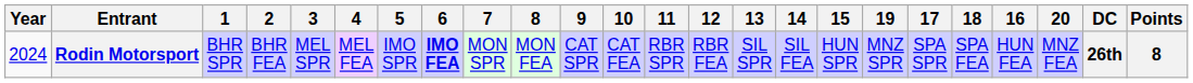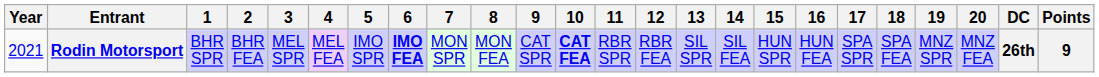 <table class="wikitable" style="text-align:center; font-size:85%">
 <tr>
 <th>Year</th>
 <th>Entrant</th>
 <th>1</th>
 <th>2</th>
 <th>3</th>
 <th>4</th>
 <th>5</th>
 <th>6</th>
 <th>7</th>
 <th>8</th>
 <th>9</th>
 <th>10</th>
 <th>11</th>
 <th>12</th>
 <th>13</th>
 <th>14</th>
 <th>15</th>
-<th>19</th>
+<th>16</th>
 <th>17</th>
 <th>18</th>
-<th>16</th>
+<th>19</th>
 <th>20</th>
 <th>DC</th>
 <th>Points</th>
 </tr>
 <tr>
-<td><a href='#'>2024</a></td>
+<td><a href='#'>2021</a></td>
 <th nowrap><a href='#'>Rodin Motorsport</a></th>
 <td style="background:#CFCFFF;"><a href='#'>BHR<br>SPR</a><br></td>
 <td style="background:#CFCFFF;"><a href='#'>BHR<br>FEA</a><br></td>
 <td style="background:#CFCFFF;"><a href='#'>MEL<br>SPR</a><br></td>
 <td style="background:#EFCFFF;"><a href='#'>MEL<br>FEA</a><br></td>
 <td style="background:#CFCFFF;"><a href='#'>IMO<br>SPR</a><br></td>
 <td style="background:#CFCFFF;"><strong><a href='#'>IMO<br>FEA</a><br></strong></td>
 <td style="background:#DFFFDF;"><a href='#'>MON<br>SPR</a><br></td>
 <td style="background:#DFFFDF;"><a href='#'>MON<br>FEA</a><br></td>
 <td style="background:#CFCFFF;"><a href='#'>CAT<br>SPR</a><br></td>
-<td style="background:#CFCFFF;"><a href='#'>CAT<br>FEA</a><br></td>
+<td style="background:#CFCFFF;"><strong><a href='#'>CAT<br>FEA</a><br></strong></td>
 <td style="background:#CFCFFF;"><a href='#'>RBR<br>SPR</a><br></td>
 <td style="background:#CFCFFF;"><a href='#'>RBR<br>FEA</a><br></td>
 <td style="background:#CFCFFF;"><a href='#'>SIL<br>SPR</a><br></td>
 <td style="background:#CFCFFF;"><a href='#'>SIL<br>FEA</a><br></td>
 <td style="background:#CFCFFF;"><a href='#'>HUN<br>SPR</a><br></td>
-<td style="background:#CFCFFF;"><a href='#'>MNZ<br>SPR</a><br></td>
+<td style="background:#CFCFFF;"><a href='#'>HUN<br>FEA</a><br></td>
 <td style="background:#CFCFFF;"><a href='#'>SPA<br>SPR</a><br></td>
 <td style="background:#CFCFFF;"><a href='#'>SPA<br>FEA</a><br></td>
-<td style="background:#CFCFFF;"><a href='#'>HUN<br>FEA</a><br></td>
+<td style="background:#CFCFFF;"><a href='#'>MNZ<br>SPR</a><br></td>
 <td style="background:#CFCFFF;"><a href='#'>MNZ<br>FEA</a><br></td>
 <th style="background:#;">26th</th>
-<th style="background:#;">8</th>
+<th style="background:#;">9</th>
 </tr>
 </table>
